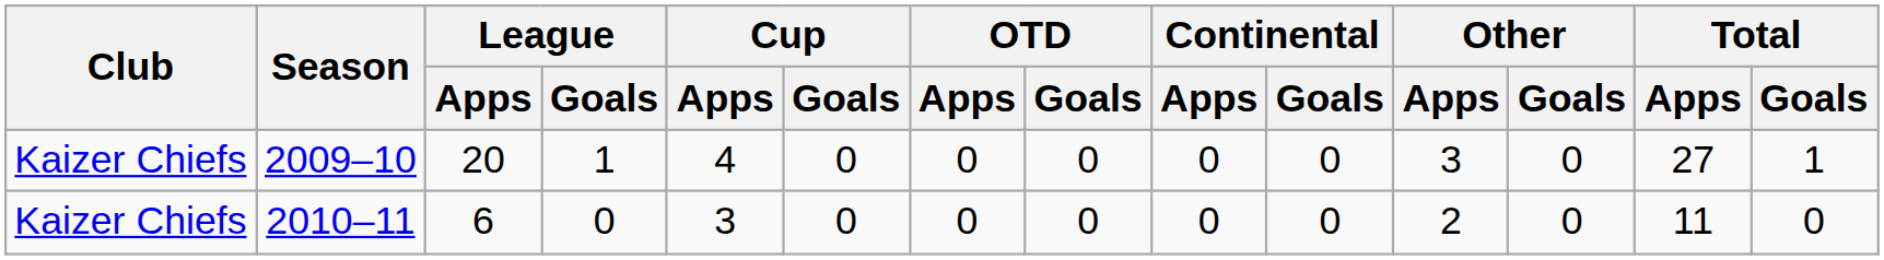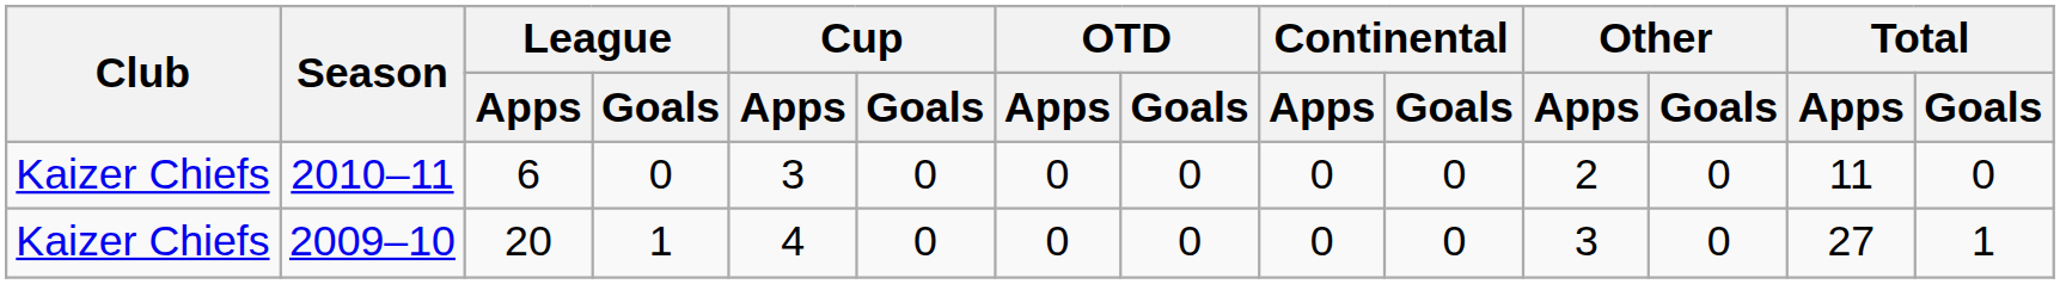 <table class="wikitable" style="text-align:center">
 <tr>
 <th rowspan="2">Club</th>
 <th rowspan="2">Season</th>
 <th colspan="2">League</th>
 <th colspan="2">Cup</th>
 <th colspan="2">OTD</th>
 <th colspan="2">Continental</th>
 <th colspan="2">Other</th>
 <th colspan="2">Total</th>
 </tr>
 <tr>
 <th>Apps</th>
 <th>Goals</th>
 <th>Apps</th>
 <th>Goals</th>
 <th>Apps</th>
 <th>Goals</th>
 <th>Apps</th>
 <th>Goals</th>
 <th>Apps</th>
 <th>Goals</th>
 <th>Apps</th>
 <th>Goals</th>
 </tr>
 <tr>
 <td><a href='#'>Kaizer Chiefs</a></td>
+<td><a href='#'>2010–11</a></td>
+<td>6</td>
+<td>0</td>
+<td>3</td>
+<td>0</td>
+<td>0</td>
+<td>0</td>
+<td>0</td>
+<td>0</td>
+<td>2</td>
+<td>0</td>
+<td>11</td>
+<td>0</td>
+</tr>
+<tr>
+<td><a href='#'>Kaizer Chiefs</a></td>
 <td><a href='#'>2009–10</a></td>
 <td>20</td>
 <td>1</td>
 <td>4</td>
 <td>0</td>
 <td>0</td>
 <td>0</td>
 <td>0</td>
 <td>0</td>
 <td>3</td>
 <td>0</td>
 <td>27</td>
 <td>1</td>
 </tr>
-<tr>
-<td><a href='#'>Kaizer Chiefs</a></td>
-<td><a href='#'>2010–11</a></td>
-<td>6</td>
-<td>0</td>
-<td>3</td>
-<td>0</td>
-<td>0</td>
-<td>0</td>
-<td>0</td>
-<td>0</td>
-<td>2</td>
-<td>0</td>
-<td>11</td>
-<td>0</td>
-</tr>
 </table>
